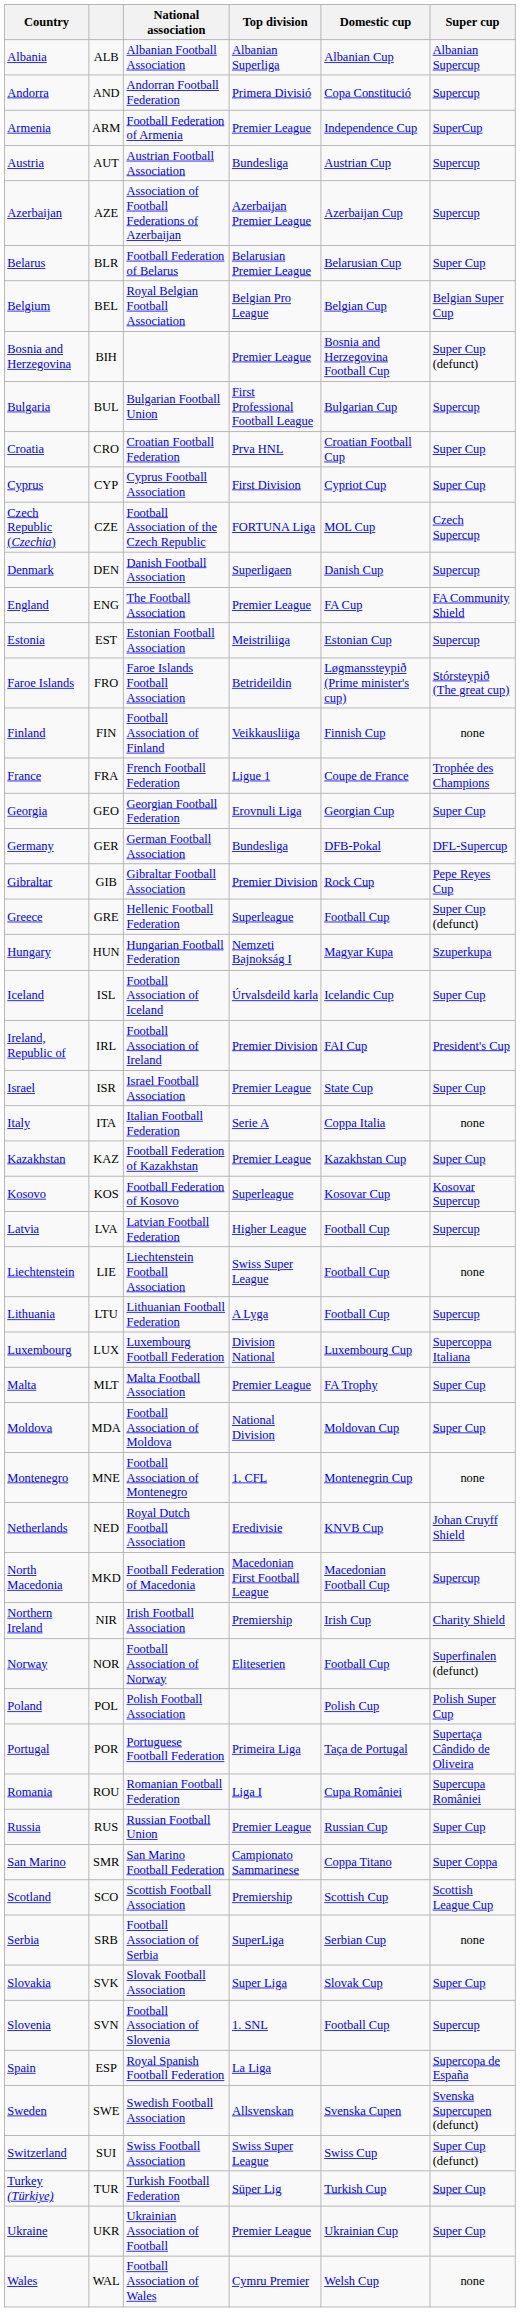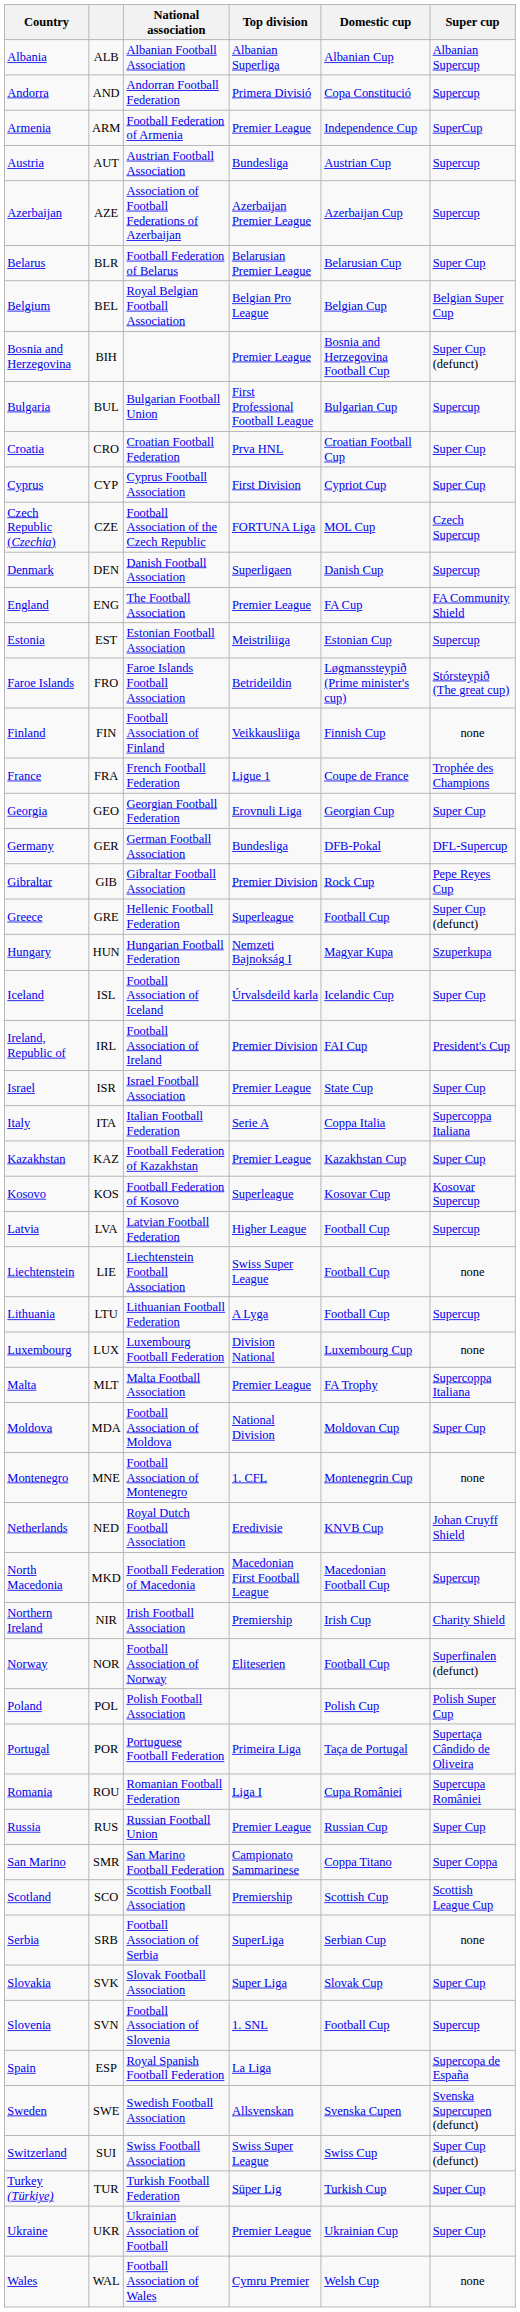 <table class="wikitable sortable" style="font-size: 95%; width: 100%;">
 <tr>
 <th scope="row">Country</th>
 <th scope="row"></th>
 <th scope="row">National association</th>
 <th scope="row">Top division</th>
 <th scope="row">Domestic cup</th>
 <th scope="row">Super cup</th>
 </tr>
 <tr>
 <td> <a href='#'>Albania</a></td>
 <td align="center">ALB</td>
 <td><a href='#'>Albanian Football Association</a></td>
 <td><a href='#'>Albanian Superliga</a></td>
 <td><a href='#'>Albanian Cup</a></td>
 <td><a href='#'>Albanian Supercup</a></td>
 </tr>
 <tr>
 <td> <a href='#'>Andorra</a></td>
 <td align="center">AND</td>
 <td><a href='#'>Andorran Football Federation</a></td>
 <td><a href='#'>Primera Divisió</a></td>
 <td><a href='#'>Copa Constitució</a></td>
 <td><a href='#'>Supercup</a></td>
 </tr>
 <tr>
 <td> <a href='#'>Armenia</a></td>
 <td align="center">ARM</td>
 <td><a href='#'>Football Federation of Armenia</a></td>
 <td><a href='#'>Premier League</a></td>
 <td><a href='#'>Independence Cup</a></td>
 <td><a href='#'>SuperCup</a></td>
 </tr>
 <tr>
 <td> <a href='#'>Austria</a></td>
 <td align="center">AUT</td>
 <td><a href='#'>Austrian Football Association</a></td>
 <td><a href='#'>Bundesliga</a></td>
 <td><a href='#'>Austrian Cup</a></td>
 <td><a href='#'>Supercup</a></td>
 </tr>
 <tr>
 <td> <a href='#'>Azerbaijan</a></td>
 <td align="center">AZE</td>
 <td><a href='#'>Association of Football Federations of Azerbaijan</a></td>
 <td><a href='#'>Azerbaijan Premier League</a></td>
 <td><a href='#'>Azerbaijan Cup</a></td>
 <td><a href='#'>Supercup</a></td>
 </tr>
 <tr>
 <td> <a href='#'>Belarus</a></td>
 <td align="center">BLR</td>
 <td><a href='#'>Football Federation of Belarus</a></td>
 <td><a href='#'>Belarusian Premier League</a></td>
 <td><a href='#'>Belarusian Cup</a></td>
 <td><a href='#'>Super Cup</a></td>
 </tr>
 <tr>
 <td> <a href='#'>Belgium</a></td>
 <td align="center">BEL</td>
 <td><a href='#'>Royal Belgian Football Association</a></td>
 <td><a href='#'>Belgian Pro League</a></td>
 <td><a href='#'>Belgian Cup</a></td>
 <td><a href='#'>Belgian Super Cup</a></td>
 </tr>
 <tr>
 <td> <a href='#'>Bosnia and Herzegovina</a></td>
 <td align="center">BIH</td>
 <td></td>
 <td><a href='#'>Premier League</a></td>
 <td><a href='#'>Bosnia and Herzegovina Football Cup</a></td>
 <td><a href='#'>Super Cup</a> (defunct)</td>
 </tr>
 <tr>
 <td> <a href='#'>Bulgaria</a></td>
 <td align="center">BUL</td>
 <td><a href='#'>Bulgarian Football Union</a></td>
 <td><a href='#'>First Professional Football League</a></td>
 <td><a href='#'>Bulgarian Cup</a></td>
 <td><a href='#'>Supercup</a></td>
 </tr>
 <tr>
 <td> <a href='#'>Croatia</a></td>
 <td align="center">CRO</td>
 <td><a href='#'>Croatian Football Federation</a></td>
 <td><a href='#'>Prva HNL</a></td>
 <td><a href='#'>Croatian Football Cup</a></td>
 <td><a href='#'>Super Cup</a></td>
 </tr>
 <tr>
 <td> <a href='#'>Cyprus</a></td>
 <td align="center">CYP</td>
 <td><a href='#'>Cyprus Football Association</a></td>
 <td><a href='#'>First Division</a></td>
 <td><a href='#'>Cypriot Cup</a></td>
 <td><a href='#'>Super Cup</a></td>
 </tr>
 <tr>
 <td> <a href='#'>Czech Republic (<em>Czechia</em>)</a></td>
 <td align="center">CZE</td>
 <td><a href='#'>Football Association of the Czech Republic</a></td>
 <td><a href='#'>FORTUNA Liga</a></td>
 <td><a href='#'>MOL Cup</a></td>
 <td><a href='#'>Czech Supercup</a></td>
 </tr>
 <tr>
 <td> <a href='#'>Denmark</a></td>
 <td align="center">DEN</td>
 <td><a href='#'>Danish Football Association</a></td>
 <td><a href='#'>Superligaen</a></td>
 <td><a href='#'>Danish Cup</a></td>
 <td><a href='#'>Supercup</a></td>
 </tr>
 <tr>
 <td> <a href='#'>England</a></td>
 <td align="center">ENG</td>
 <td><a href='#'>The Football Association</a></td>
 <td><a href='#'>Premier League</a></td>
 <td><a href='#'>FA Cup</a></td>
 <td><a href='#'>FA Community Shield</a></td>
 </tr>
 <tr>
 <td> <a href='#'>Estonia</a></td>
 <td align="center">EST</td>
 <td><a href='#'>Estonian Football Association</a></td>
 <td><a href='#'>Meistriliiga</a></td>
 <td><a href='#'>Estonian Cup</a></td>
 <td><a href='#'>Supercup</a></td>
 </tr>
 <tr>
 <td> <a href='#'>Faroe Islands</a></td>
 <td align="center">FRO</td>
 <td><a href='#'>Faroe Islands Football Association</a></td>
 <td><a href='#'>Betrideildin</a></td>
 <td><a href='#'>Løgmanssteypið (Prime minister's cup)</a></td>
 <td><a href='#'>Stórsteypið (The great cup)</a></td>
 </tr>
 <tr>
 <td> <a href='#'>Finland</a></td>
 <td align="center">FIN</td>
 <td><a href='#'>Football Association of Finland</a></td>
 <td><a href='#'>Veikkausliiga</a></td>
 <td><a href='#'>Finnish Cup</a></td>
 <td align="center">none</td>
 </tr>
 <tr>
 <td> <a href='#'>France</a></td>
 <td align="center">FRA</td>
 <td><a href='#'>French Football Federation</a></td>
 <td><a href='#'>Ligue 1</a></td>
 <td><a href='#'>Coupe de France</a></td>
 <td><a href='#'>Trophée des Champions</a></td>
 </tr>
 <tr>
 <td> <a href='#'>Georgia</a></td>
 <td align="center">GEO</td>
 <td><a href='#'>Georgian Football Federation</a></td>
 <td><a href='#'>Erovnuli Liga</a></td>
 <td><a href='#'>Georgian Cup</a></td>
 <td><a href='#'>Super Cup</a></td>
 </tr>
 <tr>
 <td> <a href='#'>Germany</a></td>
 <td align="center">GER</td>
 <td><a href='#'>German Football Association</a></td>
 <td><a href='#'>Bundesliga</a></td>
 <td><a href='#'>DFB-Pokal</a></td>
 <td><a href='#'>DFL-Supercup</a></td>
 </tr>
 <tr>
 <td> <a href='#'>Gibraltar</a></td>
 <td align="center">GIB</td>
 <td><a href='#'>Gibraltar Football Association</a></td>
 <td><a href='#'>Premier Division</a></td>
 <td><a href='#'>Rock Cup</a></td>
 <td><a href='#'>Pepe Reyes Cup</a></td>
 </tr>
 <tr>
 <td> <a href='#'>Greece</a></td>
 <td align="center">GRE</td>
 <td><a href='#'>Hellenic Football Federation</a></td>
 <td><a href='#'>Superleague</a></td>
 <td><a href='#'>Football Cup</a></td>
 <td><a href='#'>Super Cup</a> (defunct)</td>
 </tr>
 <tr>
 <td> <a href='#'>Hungary</a></td>
 <td align="center">HUN</td>
 <td><a href='#'>Hungarian Football Federation</a></td>
 <td><a href='#'>Nemzeti Bajnokság I</a></td>
 <td><a href='#'>Magyar Kupa</a></td>
 <td><a href='#'>Szuperkupa</a></td>
 </tr>
 <tr>
 <td> <a href='#'>Iceland</a></td>
 <td align="center">ISL</td>
 <td><a href='#'>Football Association of Iceland</a></td>
 <td><a href='#'>Úrvalsdeild karla</a></td>
 <td><a href='#'>Icelandic Cup</a></td>
 <td><a href='#'>Super Cup</a></td>
 </tr>
 <tr>
 <td> <a href='#'>Ireland, Republic of</a></td>
 <td align="center">IRL</td>
 <td><a href='#'>Football Association of Ireland</a></td>
 <td><a href='#'>Premier Division</a></td>
 <td><a href='#'>FAI Cup</a></td>
 <td><a href='#'>President's Cup</a></td>
 </tr>
 <tr>
 <td> <a href='#'>Israel</a></td>
 <td align="center">ISR</td>
 <td><a href='#'>Israel Football Association</a></td>
 <td><a href='#'>Premier League</a></td>
 <td><a href='#'>State Cup</a></td>
 <td><a href='#'>Super Cup</a></td>
 </tr>
 <tr>
 <td> <a href='#'>Italy</a></td>
 <td align="center">ITA</td>
 <td><a href='#'>Italian Football Federation</a></td>
 <td><a href='#'>Serie A</a></td>
 <td><a href='#'>Coppa Italia</a></td>
-<td align="center">none</td>
+<td><a href='#'>Supercoppa Italiana</a></td>
 </tr>
 <tr>
 <td> <a href='#'>Kazakhstan</a></td>
 <td align="center">KAZ</td>
 <td><a href='#'>Football Federation of Kazakhstan</a></td>
 <td><a href='#'>Premier League</a></td>
 <td><a href='#'>Kazakhstan Cup</a></td>
 <td><a href='#'>Super Cup</a></td>
 </tr>
 <tr>
 <td> <a href='#'>Kosovo</a></td>
 <td align="center">KOS</td>
 <td><a href='#'>Football Federation of Kosovo</a></td>
 <td><a href='#'>Superleague</a></td>
 <td><a href='#'>Kosovar Cup</a></td>
 <td><a href='#'>Kosovar Supercup</a></td>
 </tr>
 <tr>
 <td> <a href='#'>Latvia</a></td>
 <td align="center">LVA</td>
 <td><a href='#'>Latvian Football Federation</a></td>
 <td><a href='#'>Higher League</a></td>
 <td><a href='#'>Football Cup</a></td>
 <td><a href='#'>Supercup</a></td>
 </tr>
 <tr>
 <td> <a href='#'>Liechtenstein</a></td>
 <td align="center">LIE</td>
 <td><a href='#'>Liechtenstein Football Association</a></td>
 <td><a href='#'>Swiss Super League</a></td>
 <td><a href='#'>Football Cup</a></td>
 <td align="center">none</td>
 </tr>
 <tr>
 <td> <a href='#'>Lithuania</a></td>
 <td align="center">LTU</td>
 <td><a href='#'>Lithuanian Football Federation</a></td>
 <td><a href='#'>A Lyga</a></td>
 <td><a href='#'>Football Cup</a></td>
 <td><a href='#'>Supercup</a></td>
 </tr>
 <tr>
 <td> <a href='#'>Luxembourg</a></td>
 <td align="center">LUX</td>
 <td><a href='#'>Luxembourg Football Federation</a></td>
 <td><a href='#'>Division National</a></td>
 <td><a href='#'>Luxembourg Cup</a></td>
-<td><a href='#'>Supercoppa Italiana</a></td>
+<td align="center">none</td>
 </tr>
 <tr>
 <td> <a href='#'>Malta</a></td>
 <td align="center">MLT</td>
 <td><a href='#'>Malta Football Association</a></td>
 <td><a href='#'>Premier League</a></td>
 <td><a href='#'>FA Trophy</a></td>
-<td><a href='#'>Super Cup</a></td>
+<td><a href='#'>Supercoppa Italiana</a></td>
 </tr>
 <tr>
 <td> <a href='#'>Moldova</a></td>
 <td align="center">MDA</td>
 <td><a href='#'>Football Association of Moldova</a></td>
 <td><a href='#'>National Division</a></td>
 <td><a href='#'>Moldovan Cup</a></td>
 <td><a href='#'>Super Cup</a></td>
 </tr>
 <tr>
 <td> <a href='#'>Montenegro</a></td>
 <td align="center">MNE</td>
 <td><a href='#'>Football Association of Montenegro</a></td>
 <td><a href='#'>1. CFL</a></td>
 <td><a href='#'>Montenegrin Cup</a></td>
 <td align="center">none</td>
 </tr>
 <tr>
 <td> <a href='#'>Netherlands</a></td>
 <td align="center">NED</td>
 <td><a href='#'>Royal Dutch Football Association</a></td>
 <td><a href='#'>Eredivisie</a></td>
 <td><a href='#'>KNVB Cup</a></td>
 <td><a href='#'>Johan Cruyff Shield</a></td>
 </tr>
 <tr>
 <td> <a href='#'>North Macedonia</a></td>
 <td align="center">MKD</td>
 <td><a href='#'>Football Federation of Macedonia</a></td>
 <td><a href='#'>Macedonian First Football League</a></td>
 <td><a href='#'>Macedonian Football Cup</a></td>
 <td><a href='#'>Supercup</a></td>
 </tr>
 <tr>
 <td> <a href='#'>Northern Ireland</a></td>
 <td align="center">NIR</td>
 <td><a href='#'>Irish Football Association</a></td>
 <td><a href='#'>Premiership</a></td>
 <td><a href='#'>Irish Cup</a></td>
 <td><a href='#'>Charity Shield</a></td>
 </tr>
 <tr>
 <td> <a href='#'>Norway</a></td>
 <td align="center">NOR</td>
 <td><a href='#'>Football Association of Norway</a></td>
 <td><a href='#'>Eliteserien</a></td>
 <td><a href='#'>Football Cup</a></td>
 <td><a href='#'>Superfinalen</a> (defunct)</td>
 </tr>
 <tr>
 <td> <a href='#'>Poland</a></td>
 <td align="center">POL</td>
 <td><a href='#'>Polish Football Association</a></td>
 <td></td>
 <td><a href='#'>Polish Cup</a></td>
 <td><a href='#'>Polish Super Cup</a></td>
 </tr>
 <tr>
 <td> <a href='#'>Portugal</a></td>
 <td align="center">POR</td>
 <td><a href='#'>Portuguese Football Federation</a></td>
 <td><a href='#'>Primeira Liga</a></td>
 <td><a href='#'>Taça de Portugal</a></td>
 <td><a href='#'>Supertaça Cândido de Oliveira</a></td>
 </tr>
 <tr>
 <td> <a href='#'>Romania</a></td>
 <td align="center">ROU</td>
 <td><a href='#'>Romanian Football Federation</a></td>
 <td><a href='#'>Liga I</a></td>
 <td><a href='#'>Cupa României</a></td>
 <td><a href='#'>Supercupa României</a></td>
 </tr>
 <tr>
 <td><s></s> <a href='#'>Russia</a></td>
 <td align="center">RUS</td>
 <td><a href='#'>Russian Football Union</a></td>
 <td><a href='#'>Premier League</a></td>
 <td><a href='#'>Russian Cup</a></td>
 <td><a href='#'>Super Cup</a></td>
 </tr>
 <tr>
 <td> <a href='#'>San Marino</a></td>
 <td align="center">SMR</td>
 <td><a href='#'>San Marino Football Federation</a></td>
 <td><a href='#'>Campionato Sammarinese</a></td>
 <td><a href='#'>Coppa Titano</a></td>
 <td><a href='#'>Super Coppa</a></td>
 </tr>
 <tr>
 <td> <a href='#'>Scotland</a></td>
 <td align="center">SCO</td>
 <td><a href='#'>Scottish Football Association</a></td>
 <td><a href='#'>Premiership</a></td>
 <td><a href='#'>Scottish Cup</a></td>
 <td><a href='#'>Scottish League Cup</a></td>
 </tr>
 <tr>
 <td> <a href='#'>Serbia</a></td>
 <td align="center">SRB</td>
 <td><a href='#'>Football Association of Serbia</a></td>
 <td><a href='#'>SuperLiga</a></td>
 <td><a href='#'>Serbian Cup</a></td>
 <td align="center">none</td>
 </tr>
 <tr>
 <td> <a href='#'>Slovakia</a></td>
 <td align="center">SVK</td>
 <td><a href='#'>Slovak Football Association</a></td>
 <td><a href='#'>Super Liga</a></td>
 <td><a href='#'>Slovak Cup</a></td>
 <td><a href='#'>Super Cup</a></td>
 </tr>
 <tr>
 <td> <a href='#'>Slovenia</a></td>
 <td align="center">SVN</td>
 <td><a href='#'>Football Association of Slovenia</a></td>
 <td><a href='#'>1. SNL</a></td>
 <td><a href='#'>Football Cup</a></td>
 <td><a href='#'>Supercup</a></td>
 </tr>
 <tr>
 <td> <a href='#'>Spain</a></td>
 <td align="center">ESP</td>
 <td><a href='#'>Royal Spanish Football Federation</a></td>
 <td><a href='#'>La Liga</a></td>
 <td></td>
 <td><a href='#'>Supercopa de España</a></td>
 </tr>
 <tr>
 <td> <a href='#'>Sweden</a></td>
 <td align="center">SWE</td>
 <td><a href='#'>Swedish Football Association</a></td>
 <td><a href='#'>Allsvenskan</a></td>
 <td><a href='#'>Svenska Cupen</a></td>
 <td><a href='#'>Svenska Supercupen</a> (defunct)</td>
 </tr>
 <tr>
 <td> <a href='#'>Switzerland</a></td>
 <td align="center">SUI</td>
 <td><a href='#'>Swiss Football Association</a></td>
 <td><a href='#'>Swiss Super League</a></td>
 <td><a href='#'>Swiss Cup</a></td>
 <td><a href='#'>Super Cup</a> (defunct)</td>
 </tr>
 <tr>
 <td> <a href='#'>Turkey <em>(Türkiye)</em></a></td>
 <td align="center">TUR</td>
 <td><a href='#'>Turkish Football Federation</a></td>
 <td><a href='#'>Süper Lig</a></td>
 <td><a href='#'>Turkish Cup</a></td>
 <td><a href='#'>Super Cup</a></td>
 </tr>
 <tr>
 <td> <a href='#'>Ukraine</a></td>
 <td align="center">UKR</td>
 <td><a href='#'>Ukrainian Association of Football</a></td>
 <td><a href='#'>Premier League</a></td>
 <td><a href='#'>Ukrainian Cup</a></td>
 <td><a href='#'>Super Cup</a></td>
 </tr>
 <tr>
 <td> <a href='#'>Wales</a></td>
 <td align="center">WAL</td>
 <td><a href='#'>Football Association of Wales</a></td>
 <td><a href='#'>Cymru Premier</a></td>
 <td><a href='#'>Welsh Cup</a></td>
 <td align="center">none</td>
 </tr>
 </table>
